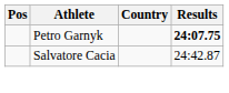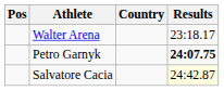 <table class="wikitable wikble">
 <tr>
 <th>Pos</th>
 <th>Athlete</th>
 <th>Country</th>
 <th>Results</th>
+</tr>
+<tr>
+<td align="center"></td>
+<td><a href='#'>Walter Arena</a></td>
+<td></td>
+<td>23:18.17</td>
 </tr>
 <tr>
 <td align="center"></td>
 <td>Petro Garnyk</td>
 <td></td>
 <td><strong>24:07.75</strong></td>
 </tr>
 <tr>
 <td align="center"></td>
 <td>Salvatore Cacia</td>
 <td></td>
-<td>24:42.87</td>
+<td style="background: lightyellow;">24:42.87</td>
 </tr>
 </table>
